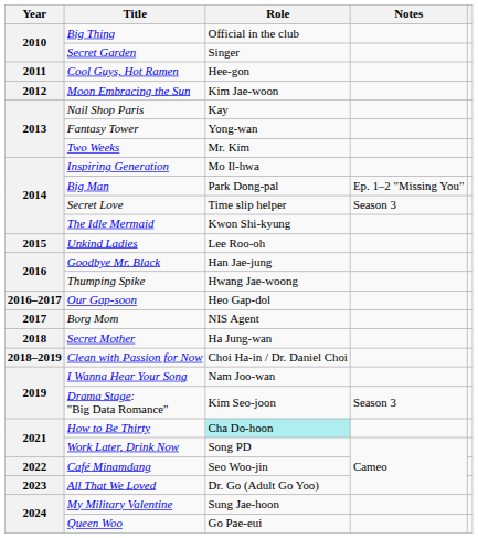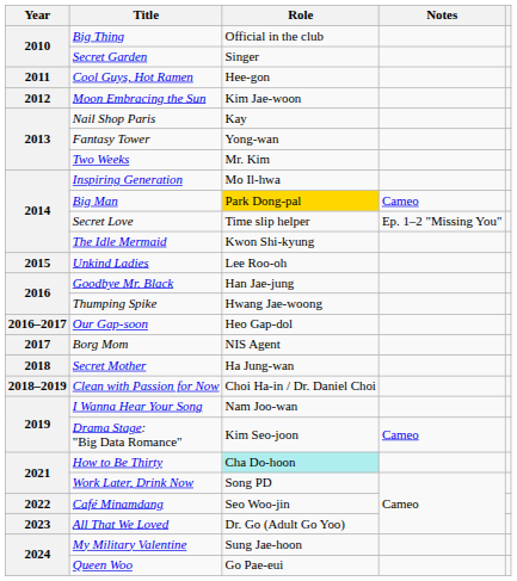 <table class="wikitable plainrowheaders sortable">
 <tr>
 <th scope="col">Year</th>
 <th scope="col">Title</th>
 <th scope="col">Role</th>
 <th scope="col">Notes</th>
 <th scope="col" class="unsortable"></th>
 </tr>
 <tr>
 <th scope="row" rowspan="2">2010</th>
 <td><em><a href='#'>Big Thing</a></em></td>
 <td>Official in the club</td>
 <td></td>
 <td style="text-align:center"></td>
 </tr>
 <tr>
 <td><em><a href='#'>Secret Garden</a></em></td>
 <td>Singer</td>
 <td></td>
 <td style="text-align:center"></td>
 </tr>
 <tr>
 <th scope="row">2011</th>
 <td><em><a href='#'>Cool Guys, Hot Ramen</a></em></td>
 <td>Hee-gon</td>
 <td></td>
 <td style="text-align:center"></td>
 </tr>
 <tr>
 <th scope="row">2012</th>
 <td><em><a href='#'>Moon Embracing the Sun</a></em></td>
 <td>Kim Jae-woon</td>
 <td></td>
 <td style="text-align:center"></td>
 </tr>
 <tr>
 <th scope="row" rowspan="3">2013</th>
 <td><em>Nail Shop Paris</em></td>
 <td>Kay</td>
 <td></td>
 <td style="text-align:center"></td>
 </tr>
 <tr>
 <td><em>Fantasy Tower</em></td>
 <td>Yong-wan</td>
 <td></td>
 <td style="text-align:center"></td>
 </tr>
 <tr>
 <td><em><a href='#'>Two Weeks</a></em></td>
 <td>Mr. Kim</td>
 <td></td>
 <td style="text-align:center"></td>
 </tr>
 <tr>
 <th scope="row" rowspan="4">2014</th>
 <td><em><a href='#'>Inspiring Generation</a></em></td>
 <td>Mo Il-hwa</td>
 <td></td>
 <td style="text-align:center"></td>
 </tr>
 <tr>
 <td><em><a href='#'>Big Man</a></em></td>
-<td>Park Dong-pal</td>
-<td>Ep. 1–2 "Missing You"</td>
+<td style="background: gold;">Park Dong-pal</td>
+<td><a href='#'>Cameo</a></td>
 <td style="text-align:center"></td>
 </tr>
 <tr>
 <td><em>Secret Love</em></td>
 <td>Time slip helper</td>
-<td>Season 3</td>
+<td>Ep. 1–2 "Missing You"</td>
 <td style="text-align:center"></td>
 </tr>
 <tr>
 <td><em><a href='#'>The Idle Mermaid</a></em></td>
 <td>Kwon Shi-kyung</td>
 <td></td>
 <td style="text-align:center"></td>
 </tr>
 <tr>
 <th scope="row">2015</th>
 <td><em><a href='#'>Unkind Ladies</a></em></td>
 <td>Lee Roo-oh</td>
 <td></td>
 <td style="text-align:center"></td>
 </tr>
 <tr>
 <th scope="row" rowspan="2">2016</th>
 <td><em><a href='#'>Goodbye Mr. Black</a></em></td>
 <td>Han Jae-jung</td>
 <td></td>
 <td style="text-align:center"></td>
 </tr>
 <tr>
 <td><em>Thumping Spike</em></td>
 <td>Hwang Jae-woong</td>
 <td></td>
 <td style="text-align:center"></td>
 </tr>
 <tr>
 <th scope="row">2016–2017</th>
 <td><em><a href='#'>Our Gap-soon</a></em></td>
 <td>Heo Gap-dol</td>
 <td></td>
 <td style="text-align:center"></td>
 </tr>
 <tr>
 <th scope="row">2017</th>
 <td><em>Borg Mom</em></td>
 <td>NIS Agent</td>
 <td></td>
 <td style="text-align:center"></td>
 </tr>
 <tr>
 <th scope="row">2018</th>
 <td><em><a href='#'>Secret Mother</a></em></td>
 <td>Ha Jung-wan</td>
 <td></td>
 <td style="text-align:center"></td>
 </tr>
 <tr>
 <th scope="row">2018–2019</th>
 <td><em><a href='#'>Clean with Passion for Now</a></em></td>
 <td>Choi Ha-in / Dr. Daniel Choi</td>
 <td></td>
 <td style="text-align:center"></td>
 </tr>
 <tr>
 <th scope="row" rowspan="2">2019</th>
 <td><em><a href='#'>I Wanna Hear Your Song</a></em></td>
 <td>Nam Joo-wan</td>
 <td></td>
 <td style="text-align:center"></td>
 </tr>
 <tr>
 <td><em><a href='#'>Drama Stage</a>:</em><br> "Big Data Romance"</td>
 <td>Kim Seo-joon</td>
-<td>Season 3</td>
+<td><a href='#'>Cameo</a></td>
 <td style="text-align:center"></td>
 </tr>
 <tr>
 <th scope="row" rowspan="2">2021</th>
 <td><em><a href='#'>How to Be Thirty</a></em></td>
 <td style="background: paleturquoise;">Cha Do-hoon</td>
 <td></td>
 <td style="text-align:center"></td>
 </tr>
 <tr>
 <td><em><a href='#'>Work Later, Drink Now</a></em></td>
 <td>Song PD</td>
 <td rowspan="3">Cameo</td>
 <td style="text-align:center"></td>
 </tr>
 <tr>
 <th scope="row">2022</th>
 <td><em><a href='#'>Café Minamdang</a></em></td>
 <td>Seo Woo-jin</td>
 <td style="text-align:center"></td>
 </tr>
 <tr>
 <th scope="row">2023</th>
 <td><em><a href='#'>All That We Loved</a></em></td>
 <td>Dr. Go (Adult Go Yoo)</td>
 <td style="text-align:center"></td>
 </tr>
 <tr>
 <th scope="row" rowspan="2">2024</th>
 <td><em><a href='#'>My Military Valentine</a></em></td>
 <td>Sung Jae-hoon</td>
 <td></td>
 <td style="text-align:center"></td>
 </tr>
 <tr>
 <td><em><a href='#'>Queen Woo</a></em></td>
 <td>Go Pae-eui</td>
 <td></td>
 <td style="text-align:center"></td>
 </tr>
 </table>
